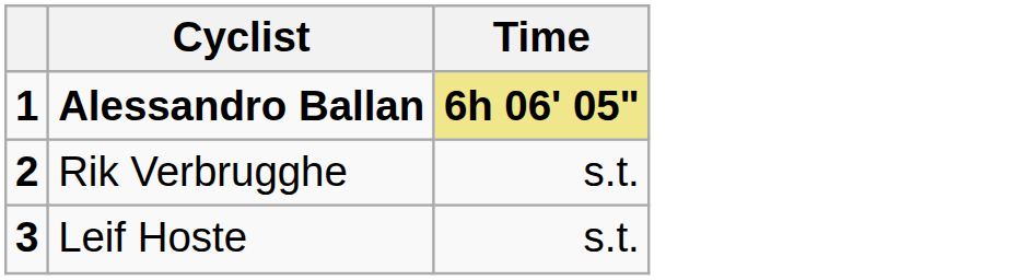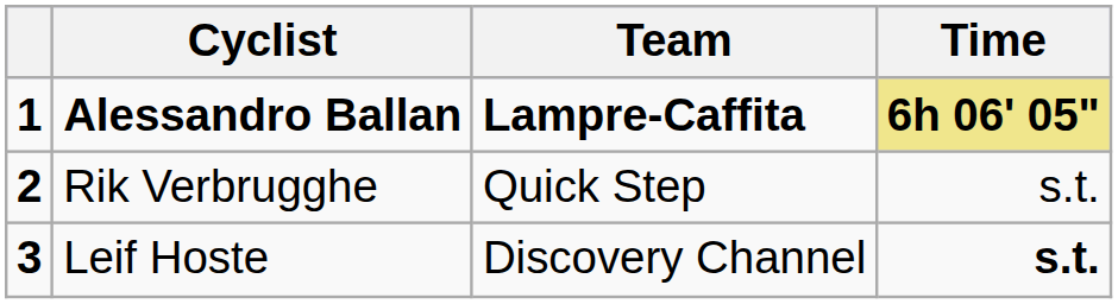 <table class="wikitable">
 <tr style="background:#ccccff;">
 <th></th>
 <th>Cyclist</th>
+<th>Team</th>
 <th>Time</th>
 </tr>
 <tr>
 <td><strong>1</strong></td>
 <td><strong>Alessandro Ballan</strong></td>
+<td><strong>Lampre-Caffita</strong></td>
 <td align="right" style="background: khaki;"><strong>6h 06' 05"</strong></td>
 </tr>
 <tr>
 <td><strong>2</strong></td>
 <td>Rik Verbrugghe</td>
+<td>Quick Step</td>
 <td align="right">s.t.</td>
 </tr>
 <tr>
 <td><strong>3</strong></td>
 <td>Leif Hoste</td>
-<td align="right">s.t.</td>
+<td>Discovery Channel</td>
+<td align="right"><strong>s.t.</strong></td>
 </tr>
 </table>
